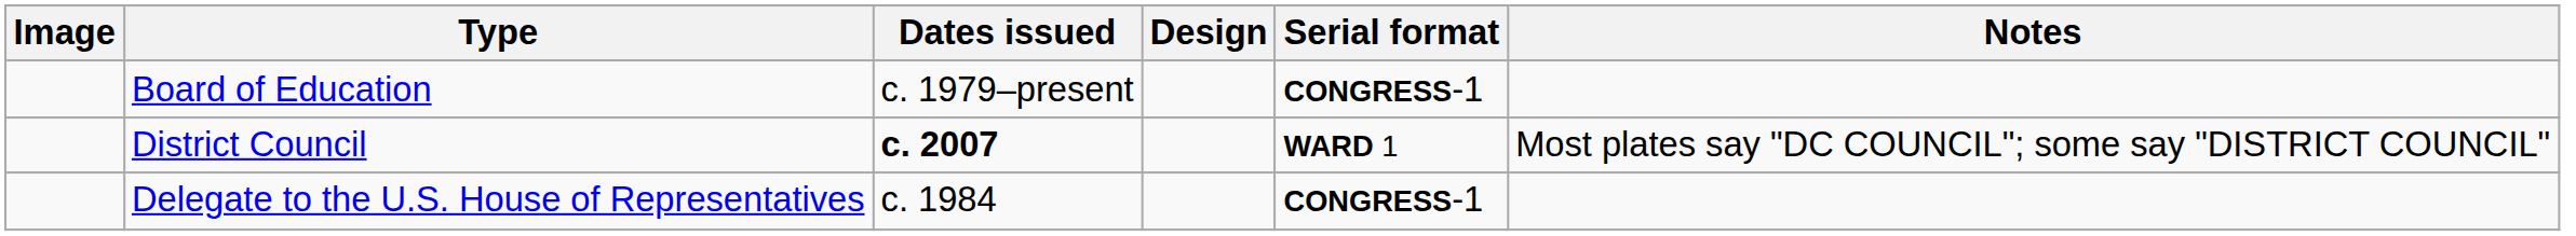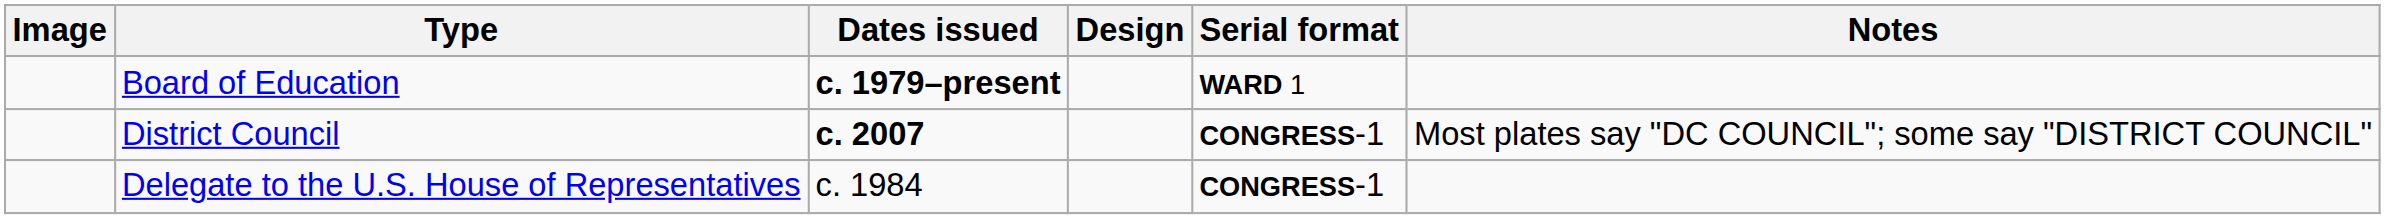 <table class=wikitable>
 <tr>
 <th>Image</th>
 <th>Type</th>
 <th>Dates issued</th>
 <th>Design</th>
 <th>Serial format</th>
 <th>Notes</th>
 </tr>
 <tr>
 <td><br></td>
 <td><a href='#'>Board of Education</a></td>
-<td>c. 1979–present</td>
+<td><strong>c. 1979–present</strong></td>
 <td></td>
-<td><small><strong>CONGRESS</strong></small>-1</td>
+<td><small><strong>WARD</strong> 1</small></td>
 <td></td>
 </tr>
 <tr>
 <td></td>
 <td><a href='#'>District Council</a></td>
 <td><strong>c. 2007</strong></td>
 <td></td>
-<td><small><strong>WARD</strong> 1</small></td>
+<td><small><strong>CONGRESS</strong></small>-1</td>
 <td>Most plates say "DC COUNCIL"; some say "DISTRICT COUNCIL"</td>
 </tr>
 <tr>
 <td></td>
 <td><a href='#'>Delegate to the U.S. House of Representatives</a></td>
 <td>c. 1984</td>
 <td></td>
 <td><small><strong>CONGRESS</strong></small>-1</td>
 </tr>
 </table>
